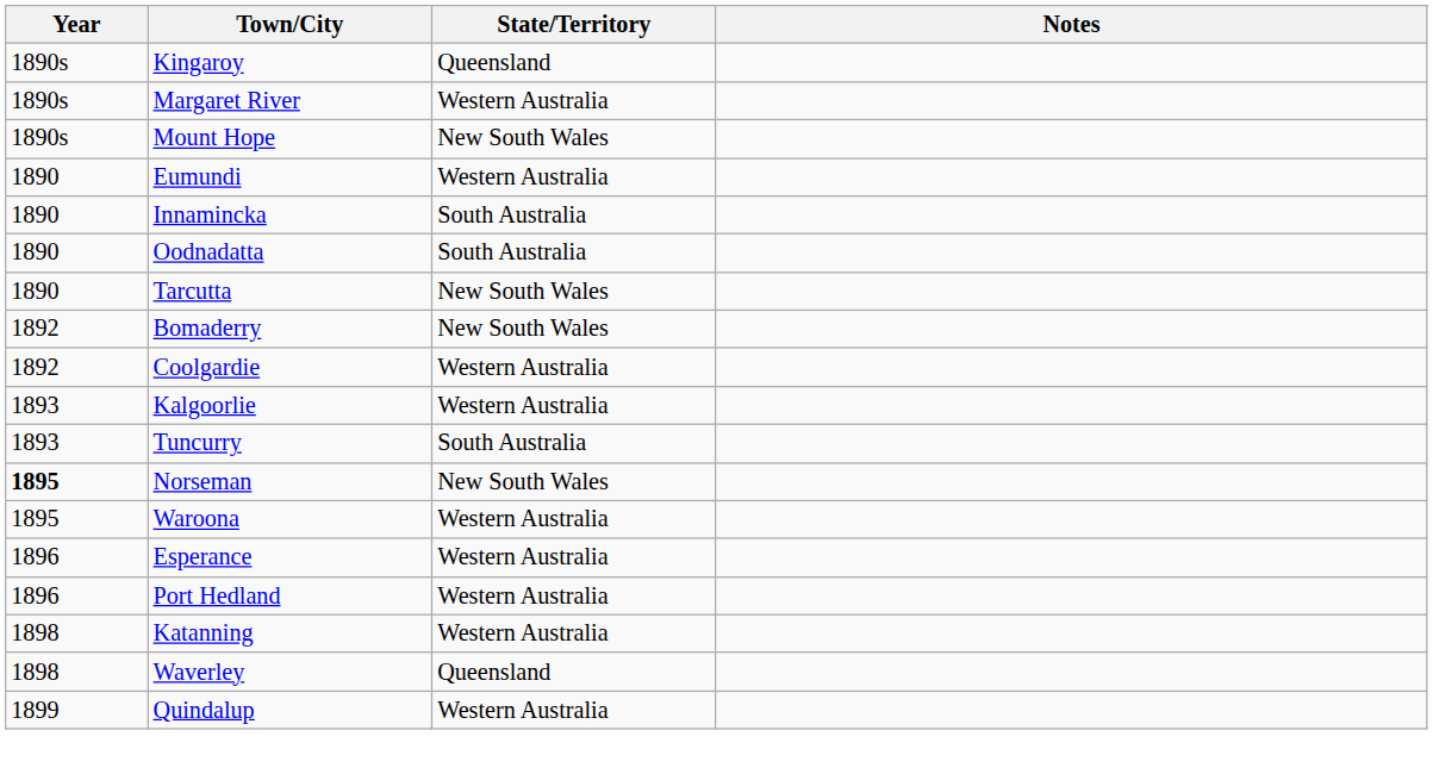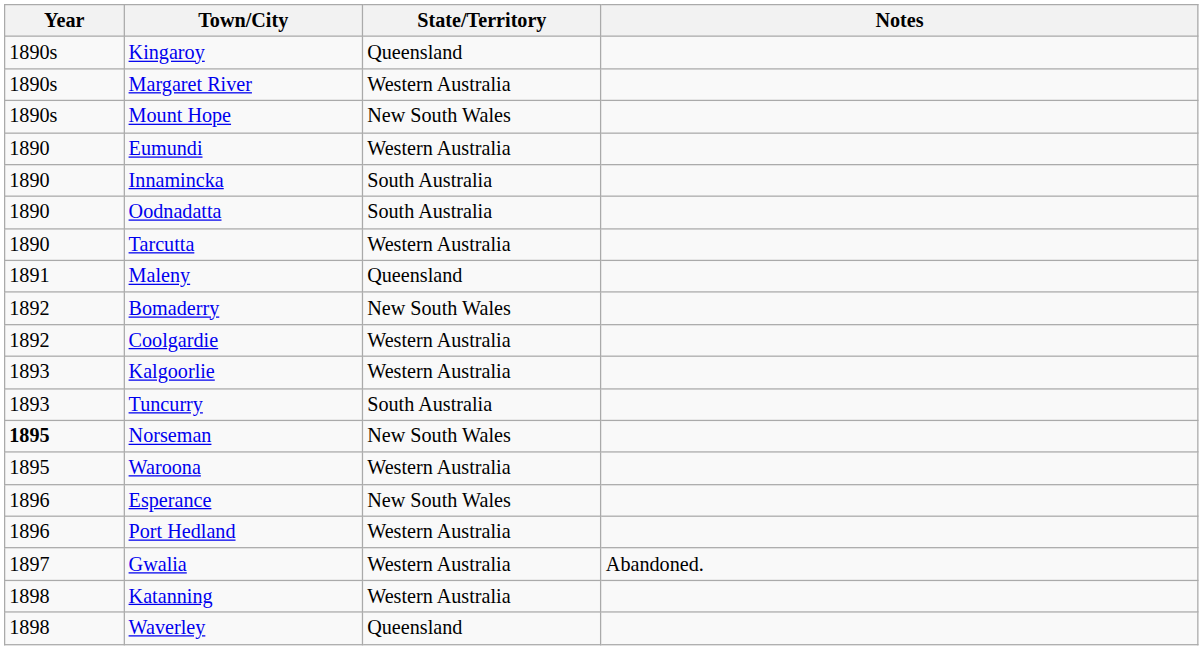 <table class="wikitable sortable" style="width:75%;">
 <tr>
 <th style="width:10%;">Year</th>
 <th style="width:20%;">Town/City</th>
 <th style="width:20%;">State/Territory</th>
 <th style="width:50%;" class="unsortable">Notes</th>
 </tr>
 <tr>
 <td>1890s</td>
 <td><a href='#'>Kingaroy</a></td>
 <td>Queensland</td>
 <td></td>
 </tr>
 <tr>
 <td>1890s</td>
 <td><a href='#'>Margaret River</a></td>
 <td>Western Australia</td>
 <td></td>
 </tr>
 <tr>
 <td>1890s</td>
 <td><a href='#'>Mount Hope</a></td>
 <td>New South Wales</td>
 <td></td>
 </tr>
 <tr>
 <td>1890</td>
 <td><a href='#'>Eumundi</a></td>
 <td>Western Australia</td>
 <td></td>
 </tr>
 <tr>
 <td>1890</td>
 <td><a href='#'>Innamincka</a></td>
 <td>South Australia</td>
 <td></td>
 </tr>
 <tr>
 <td>1890</td>
 <td><a href='#'>Oodnadatta</a></td>
 <td>South Australia</td>
 <td></td>
 </tr>
 <tr>
 <td>1890</td>
 <td><a href='#'>Tarcutta</a></td>
-<td>New South Wales</td>
+<td>Western Australia</td>
+<td></td>
+</tr>
+<tr>
+<td>1891</td>
+<td><a href='#'>Maleny</a></td>
+<td>Queensland</td>
 <td></td>
 </tr>
 <tr>
 <td>1892</td>
 <td><a href='#'>Bomaderry</a></td>
 <td>New South Wales</td>
 <td></td>
 </tr>
 <tr>
 <td>1892</td>
 <td><a href='#'>Coolgardie</a></td>
 <td>Western Australia</td>
 <td></td>
 </tr>
 <tr>
 <td>1893</td>
 <td><a href='#'>Kalgoorlie</a></td>
 <td>Western Australia</td>
 <td></td>
 </tr>
 <tr>
 <td>1893</td>
 <td><a href='#'>Tuncurry</a></td>
 <td>South Australia</td>
 <td></td>
 </tr>
 <tr>
 <td><strong>1895</strong></td>
 <td><a href='#'>Norseman</a></td>
 <td>New South Wales</td>
 <td></td>
 </tr>
 <tr>
 <td>1895</td>
 <td><a href='#'>Waroona</a></td>
 <td>Western Australia</td>
 <td></td>
 </tr>
 <tr>
 <td>1896</td>
 <td><a href='#'>Esperance</a></td>
-<td>Western Australia</td>
+<td>New South Wales</td>
 <td></td>
 </tr>
 <tr>
 <td>1896</td>
 <td><a href='#'>Port Hedland</a></td>
 <td>Western Australia</td>
 <td></td>
+</tr>
+<tr>
+<td>1897</td>
+<td><a href='#'>Gwalia</a></td>
+<td>Western Australia</td>
+<td>Abandoned.</td>
 </tr>
 <tr>
 <td>1898</td>
 <td><a href='#'>Katanning</a></td>
 <td>Western Australia</td>
 <td></td>
 </tr>
 <tr>
 <td>1898</td>
 <td><a href='#'>Waverley</a></td>
 <td>Queensland</td>
 <td></td>
 </tr>
-<tr>
-<td>1899</td>
-<td><a href='#'>Quindalup</a></td>
-<td>Western Australia</td>
-<td></td>
-</tr>
 </table>
